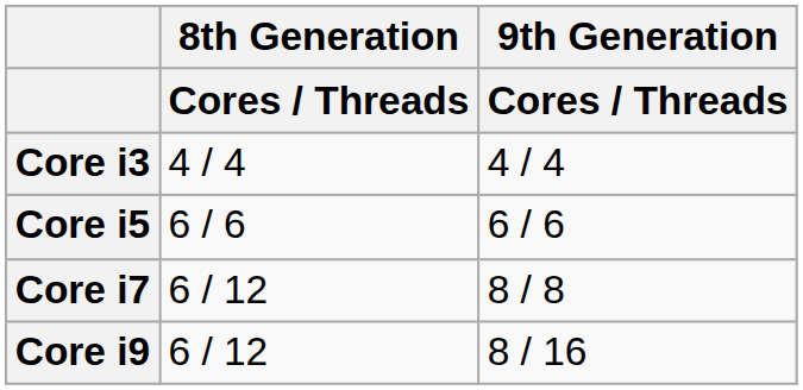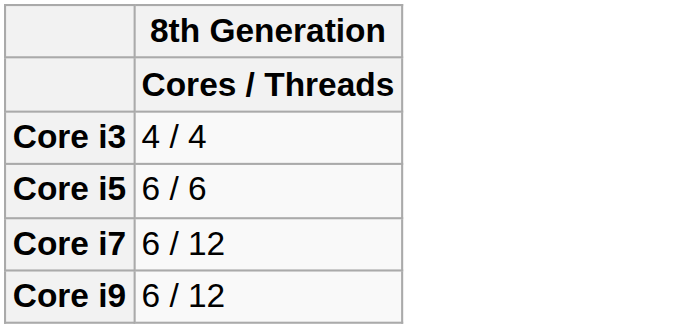 <table class="wikitable">
 <tr>
 <th></th>
 <th>8th Generation</th>
-<th>9th Generation</th>
 </tr>
 <tr>
 <th></th>
-<th>Cores / Threads</th>
 <th>Cores / Threads</th>
 </tr>
 <tr>
 <th>Core i3</th>
 <td>4 / 4</td>
-<td>4 / 4</td>
 </tr>
 <tr>
 <th>Core i5</th>
-<td>6 / 6</td>
 <td>6 / 6</td>
 </tr>
 <tr>
 <th>Core i7</th>
 <td>6 / 12</td>
-<td>8 / 8</td>
 </tr>
 <tr>
 <th>Core i9</th>
 <td>6 / 12</td>
-<td>8 / 16</td>
 </tr>
 </table>
